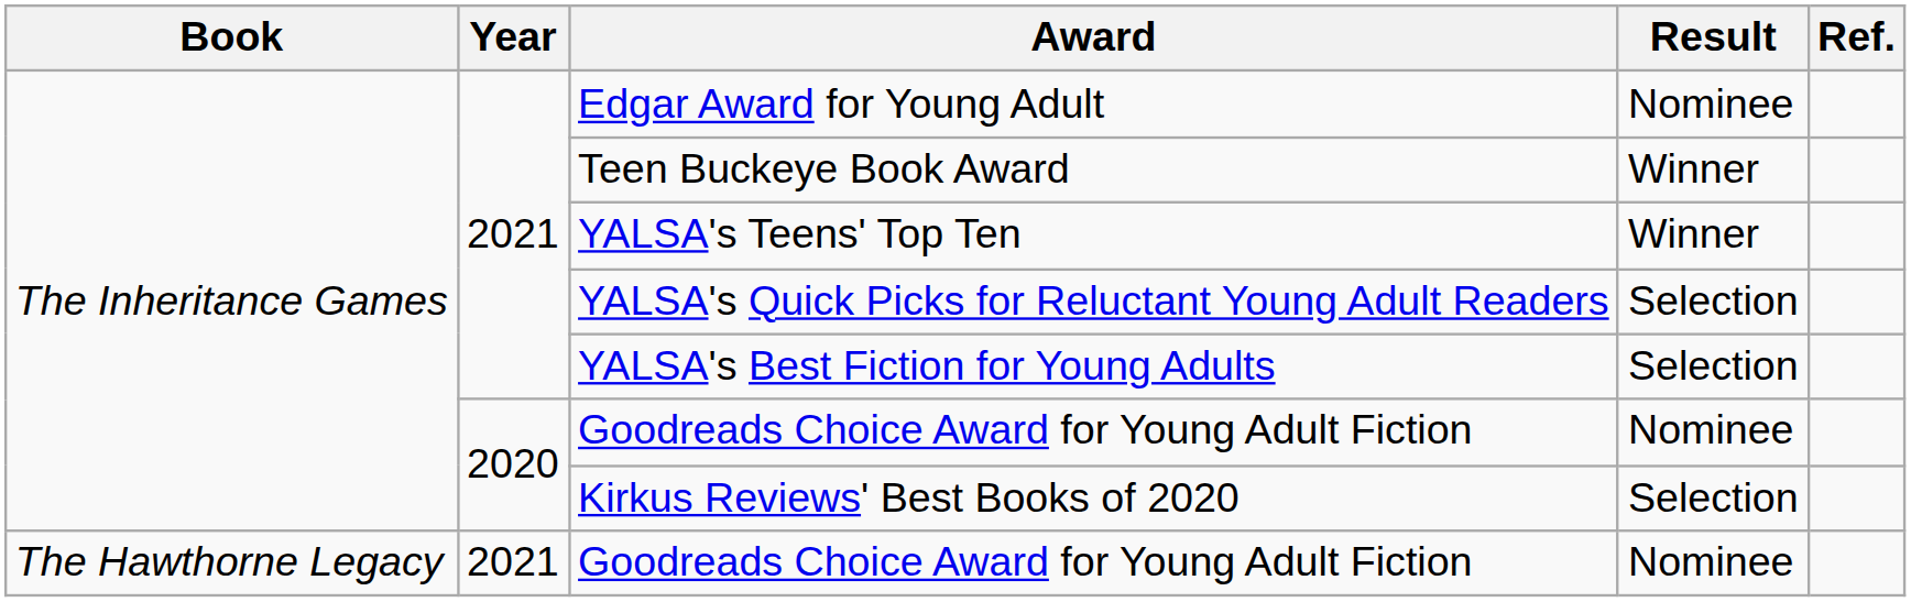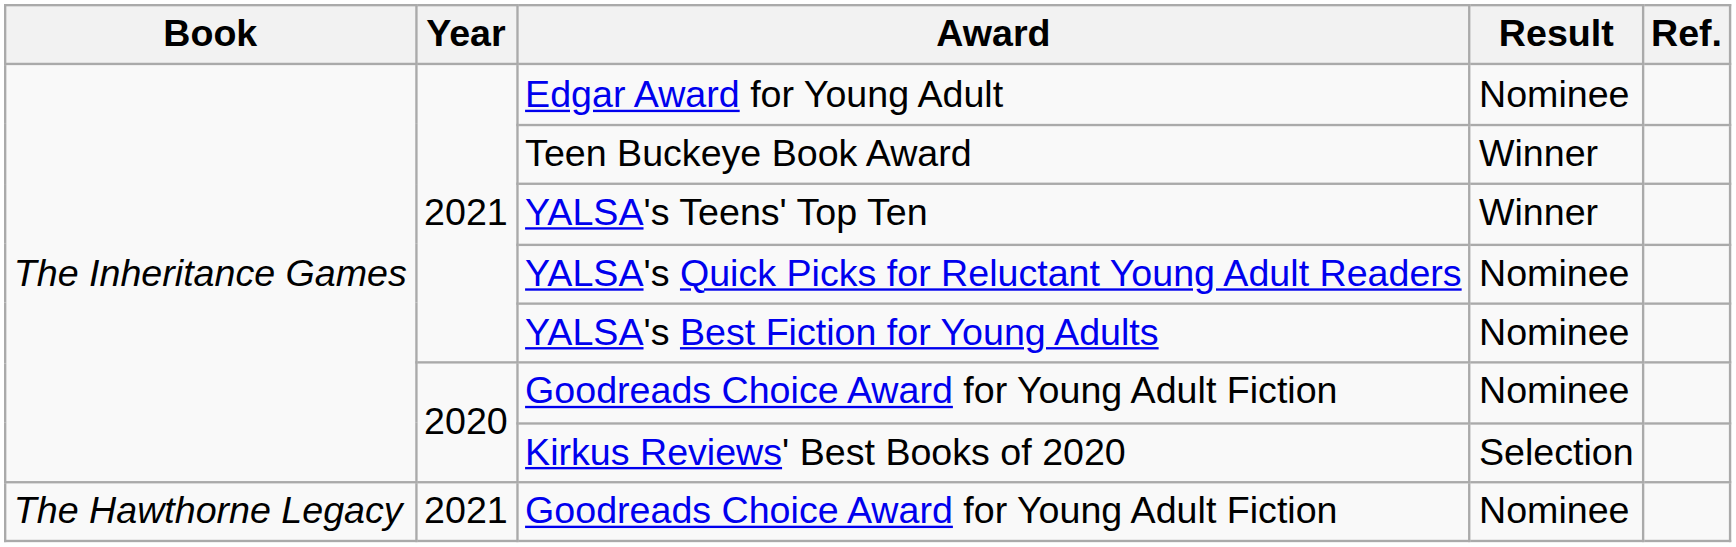 <table class="wikitable sortable">
 <tr>
 <th>Book</th>
 <th>Year</th>
 <th>Award</th>
 <th>Result</th>
 <th>Ref.</th>
 </tr>
 <tr>
 <td rowspan="7"><em>The Inheritance Games</em></td>
 <td rowspan="5">2021</td>
 <td><a href='#'>Edgar Award</a> for Young Adult</td>
 <td>Nominee</td>
 <td></td>
 </tr>
 <tr>
 <td>Teen Buckeye Book Award</td>
 <td>Winner</td>
 <td></td>
 </tr>
 <tr>
 <td><a href='#'>YALSA</a>'s Teens' Top Ten</td>
 <td>Winner</td>
 <td></td>
 </tr>
 <tr>
 <td><a href='#'>YALSA</a>'s <a href='#'>Quick Picks for Reluctant Young Adult Readers</a></td>
-<td>Selection</td>
+<td>Nominee</td>
 <td></td>
 </tr>
 <tr>
 <td><a href='#'>YALSA</a>'s <a href='#'>Best Fiction for Young Adults</a></td>
-<td>Selection</td>
+<td>Nominee</td>
 <td></td>
 </tr>
 <tr>
 <td rowspan="2">2020</td>
 <td><a href='#'>Goodreads Choice Award</a> for Young Adult Fiction</td>
 <td>Nominee</td>
 <td></td>
 </tr>
 <tr>
 <td><a href='#'>Kirkus Reviews</a>' Best Books of 2020</td>
 <td>Selection</td>
 <td></td>
 </tr>
 <tr>
 <td><em>The Hawthorne Legacy</em></td>
 <td>2021</td>
 <td><a href='#'>Goodreads Choice Award</a> for Young Adult Fiction</td>
 <td>Nominee</td>
 <td></td>
 </tr>
 </table>
